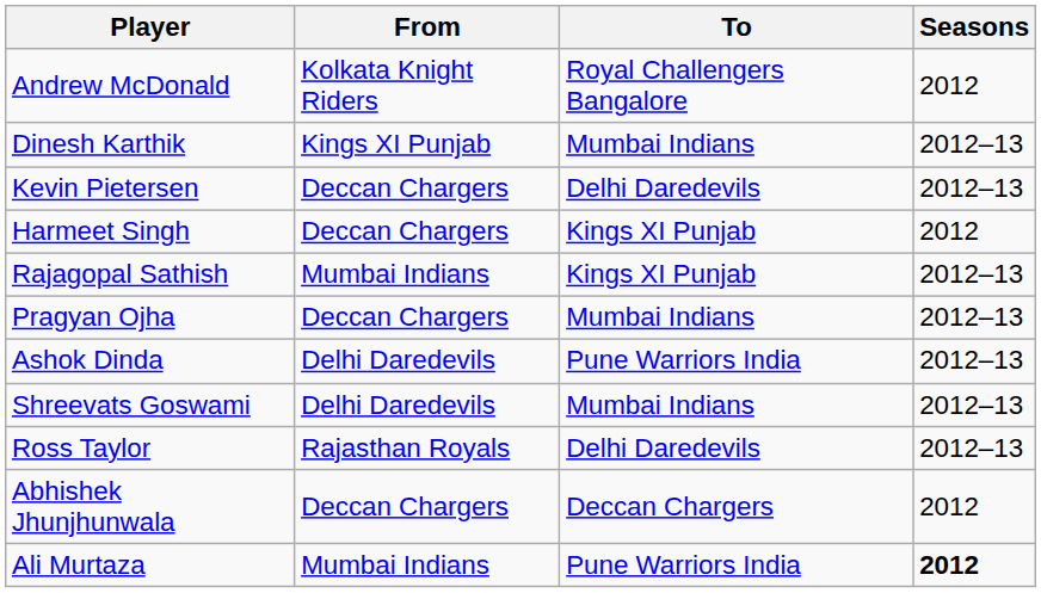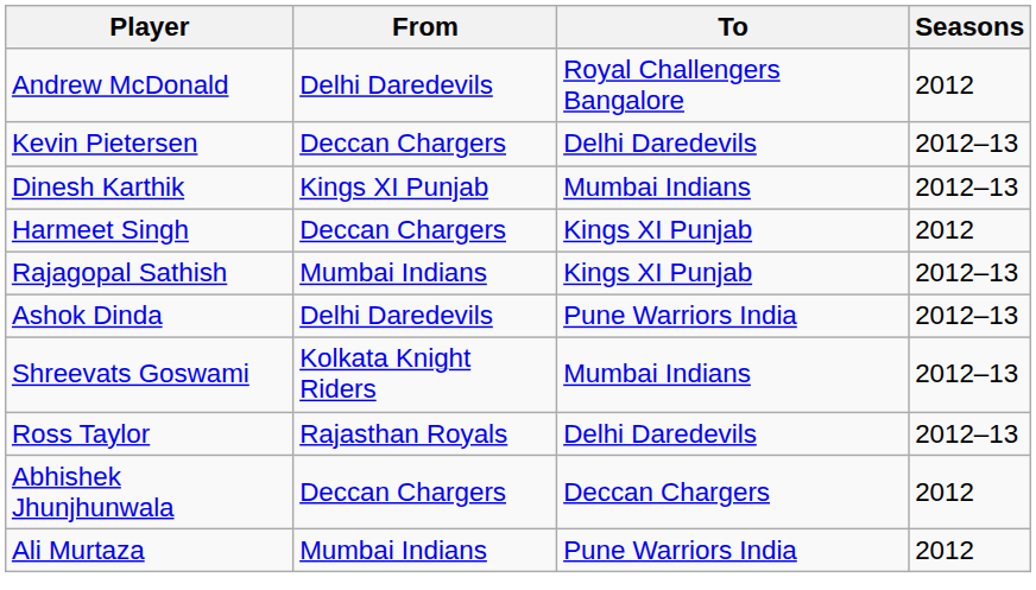 <table class="wikitable"  style="font-size:97%; width:600px;">
 <tr>
 <th>Player</th>
 <th>From</th>
 <th>To</th>
 <th>Seasons</th>
 </tr>
 <tr>
 <td> <a href='#'>Andrew McDonald</a></td>
-<td><a href='#'>Kolkata Knight Riders</a></td>
+<td><a href='#'>Delhi Daredevils</a></td>
 <td><a href='#'>Royal Challengers Bangalore</a></td>
 <td>2012</td>
+</tr>
+<tr>
+<td> <a href='#'>Kevin Pietersen</a></td>
+<td><a href='#'>Deccan Chargers</a></td>
+<td><a href='#'>Delhi Daredevils</a></td>
+<td>2012–13</td>
 </tr>
 <tr>
 <td> <a href='#'>Dinesh Karthik</a></td>
 <td><a href='#'>Kings XI Punjab</a></td>
 <td><a href='#'>Mumbai Indians</a></td>
-<td>2012–13</td>
-</tr>
-<tr>
-<td> <a href='#'>Kevin Pietersen</a></td>
-<td><a href='#'>Deccan Chargers</a></td>
-<td><a href='#'>Delhi Daredevils</a></td>
 <td>2012–13</td>
 </tr>
 <tr>
 <td> <a href='#'>Harmeet Singh</a></td>
 <td><a href='#'>Deccan Chargers</a></td>
 <td><a href='#'>Kings XI Punjab</a></td>
 <td>2012</td>
 </tr>
 <tr>
 <td> <a href='#'>Rajagopal Sathish</a></td>
 <td><a href='#'>Mumbai Indians</a></td>
 <td><a href='#'>Kings XI Punjab</a></td>
 <td>2012–13</td>
 </tr>
 <tr>
-<td> <a href='#'>Pragyan Ojha</a></td>
-<td><a href='#'>Deccan Chargers</a></td>
-<td><a href='#'>Mumbai Indians</a></td>
-<td>2012–13</td>
-</tr>
-<tr>
 <td> <a href='#'>Ashok Dinda</a></td>
 <td><a href='#'>Delhi Daredevils</a></td>
 <td><a href='#'>Pune Warriors India</a></td>
 <td>2012–13</td>
 </tr>
 <tr>
 <td> <a href='#'>Shreevats Goswami</a></td>
-<td><a href='#'>Delhi Daredevils</a></td>
+<td><a href='#'>Kolkata Knight Riders</a></td>
 <td><a href='#'>Mumbai Indians</a></td>
 <td>2012–13</td>
 </tr>
 <tr>
 <td> <a href='#'>Ross Taylor</a></td>
 <td><a href='#'>Rajasthan Royals</a></td>
 <td><a href='#'>Delhi Daredevils</a></td>
 <td>2012–13</td>
 </tr>
 <tr>
 <td> <a href='#'>Abhishek Jhunjhunwala</a></td>
 <td><a href='#'>Deccan Chargers</a></td>
 <td><a href='#'>Deccan Chargers</a></td>
 <td>2012</td>
 </tr>
 <tr>
 <td> <a href='#'>Ali Murtaza</a></td>
 <td><a href='#'>Mumbai Indians</a></td>
 <td><a href='#'>Pune Warriors India</a></td>
-<td><strong>2012</strong></td>
+<td>2012</td>
 </tr>
 </table>
